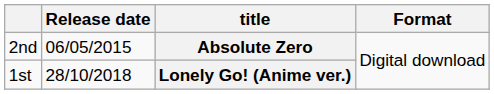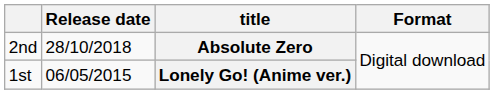 <table class="wikitable" style=font-size:small>
 <tr>
 <th></th>
 <th>Release date</th>
 <th>title</th>
 <th>Format</th>
 </tr>
 <tr>
 <td>2nd</td>
-<td>06/05/2015</td>
+<td>28/10/2018</td>
 <th><strong>Absolute Zero</strong></th>
 <td rowspan="2">Digital download</td>
 </tr>
 <tr>
 <td>1st</td>
-<td>28/10/2018</td>
+<td>06/05/2015</td>
 <th><strong>Lonely Go! (Anime ver.)</strong></th>
 </tr>
 </table>
